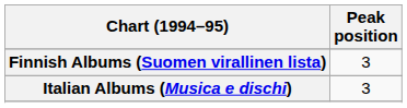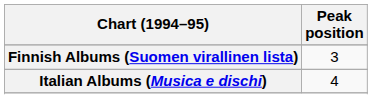 <table class="wikitable plainrowheaders sortable" style="text-align:center">
 <tr>
 <th>Chart (1994–95)</th>
 <th>Peak<br>position</th>
 </tr>
 <tr>
 </tr>
 <tr>
 </tr>
 <tr>
 </tr>
 <tr>
 <th scope="row">Finnish Albums (<a href='#'>Suomen virallinen lista</a>)</th>
 <td>3</td>
 </tr>
 <tr>
 </tr>
 <tr>
 </tr>
 <tr>
 <th scope="row">Italian Albums (<em><a href='#'>Musica e dischi</a></em>)</th>
-<td>3</td>
+<td>4</td>
 </tr>
 <tr>
 </tr>
 <tr>
 </tr>
 <tr>
 </tr>
 <tr>
 </tr>
 <tr>
 </tr>
 </table>
